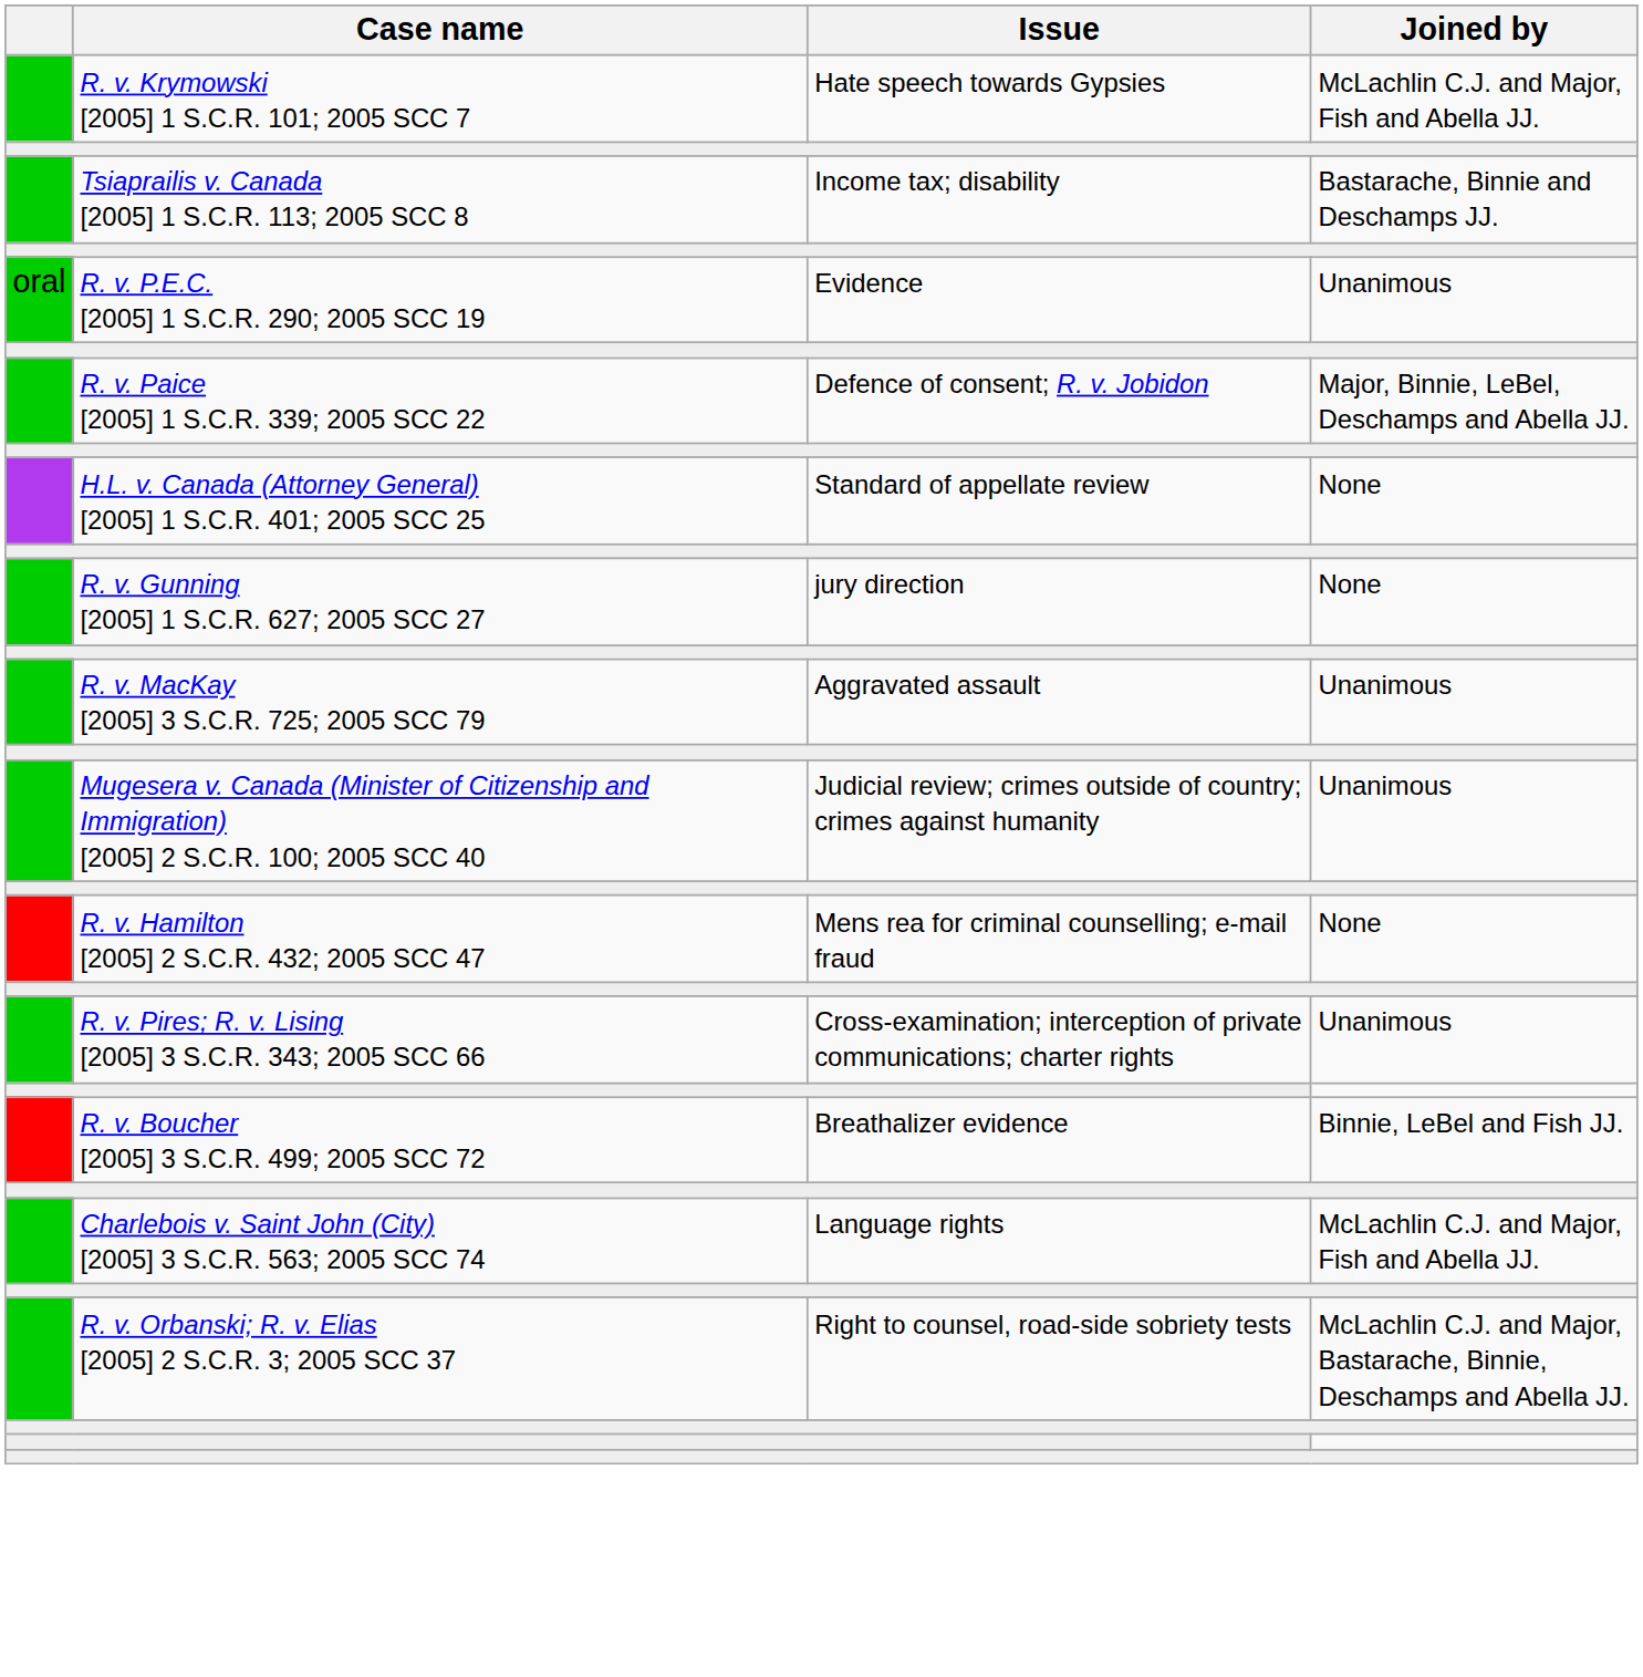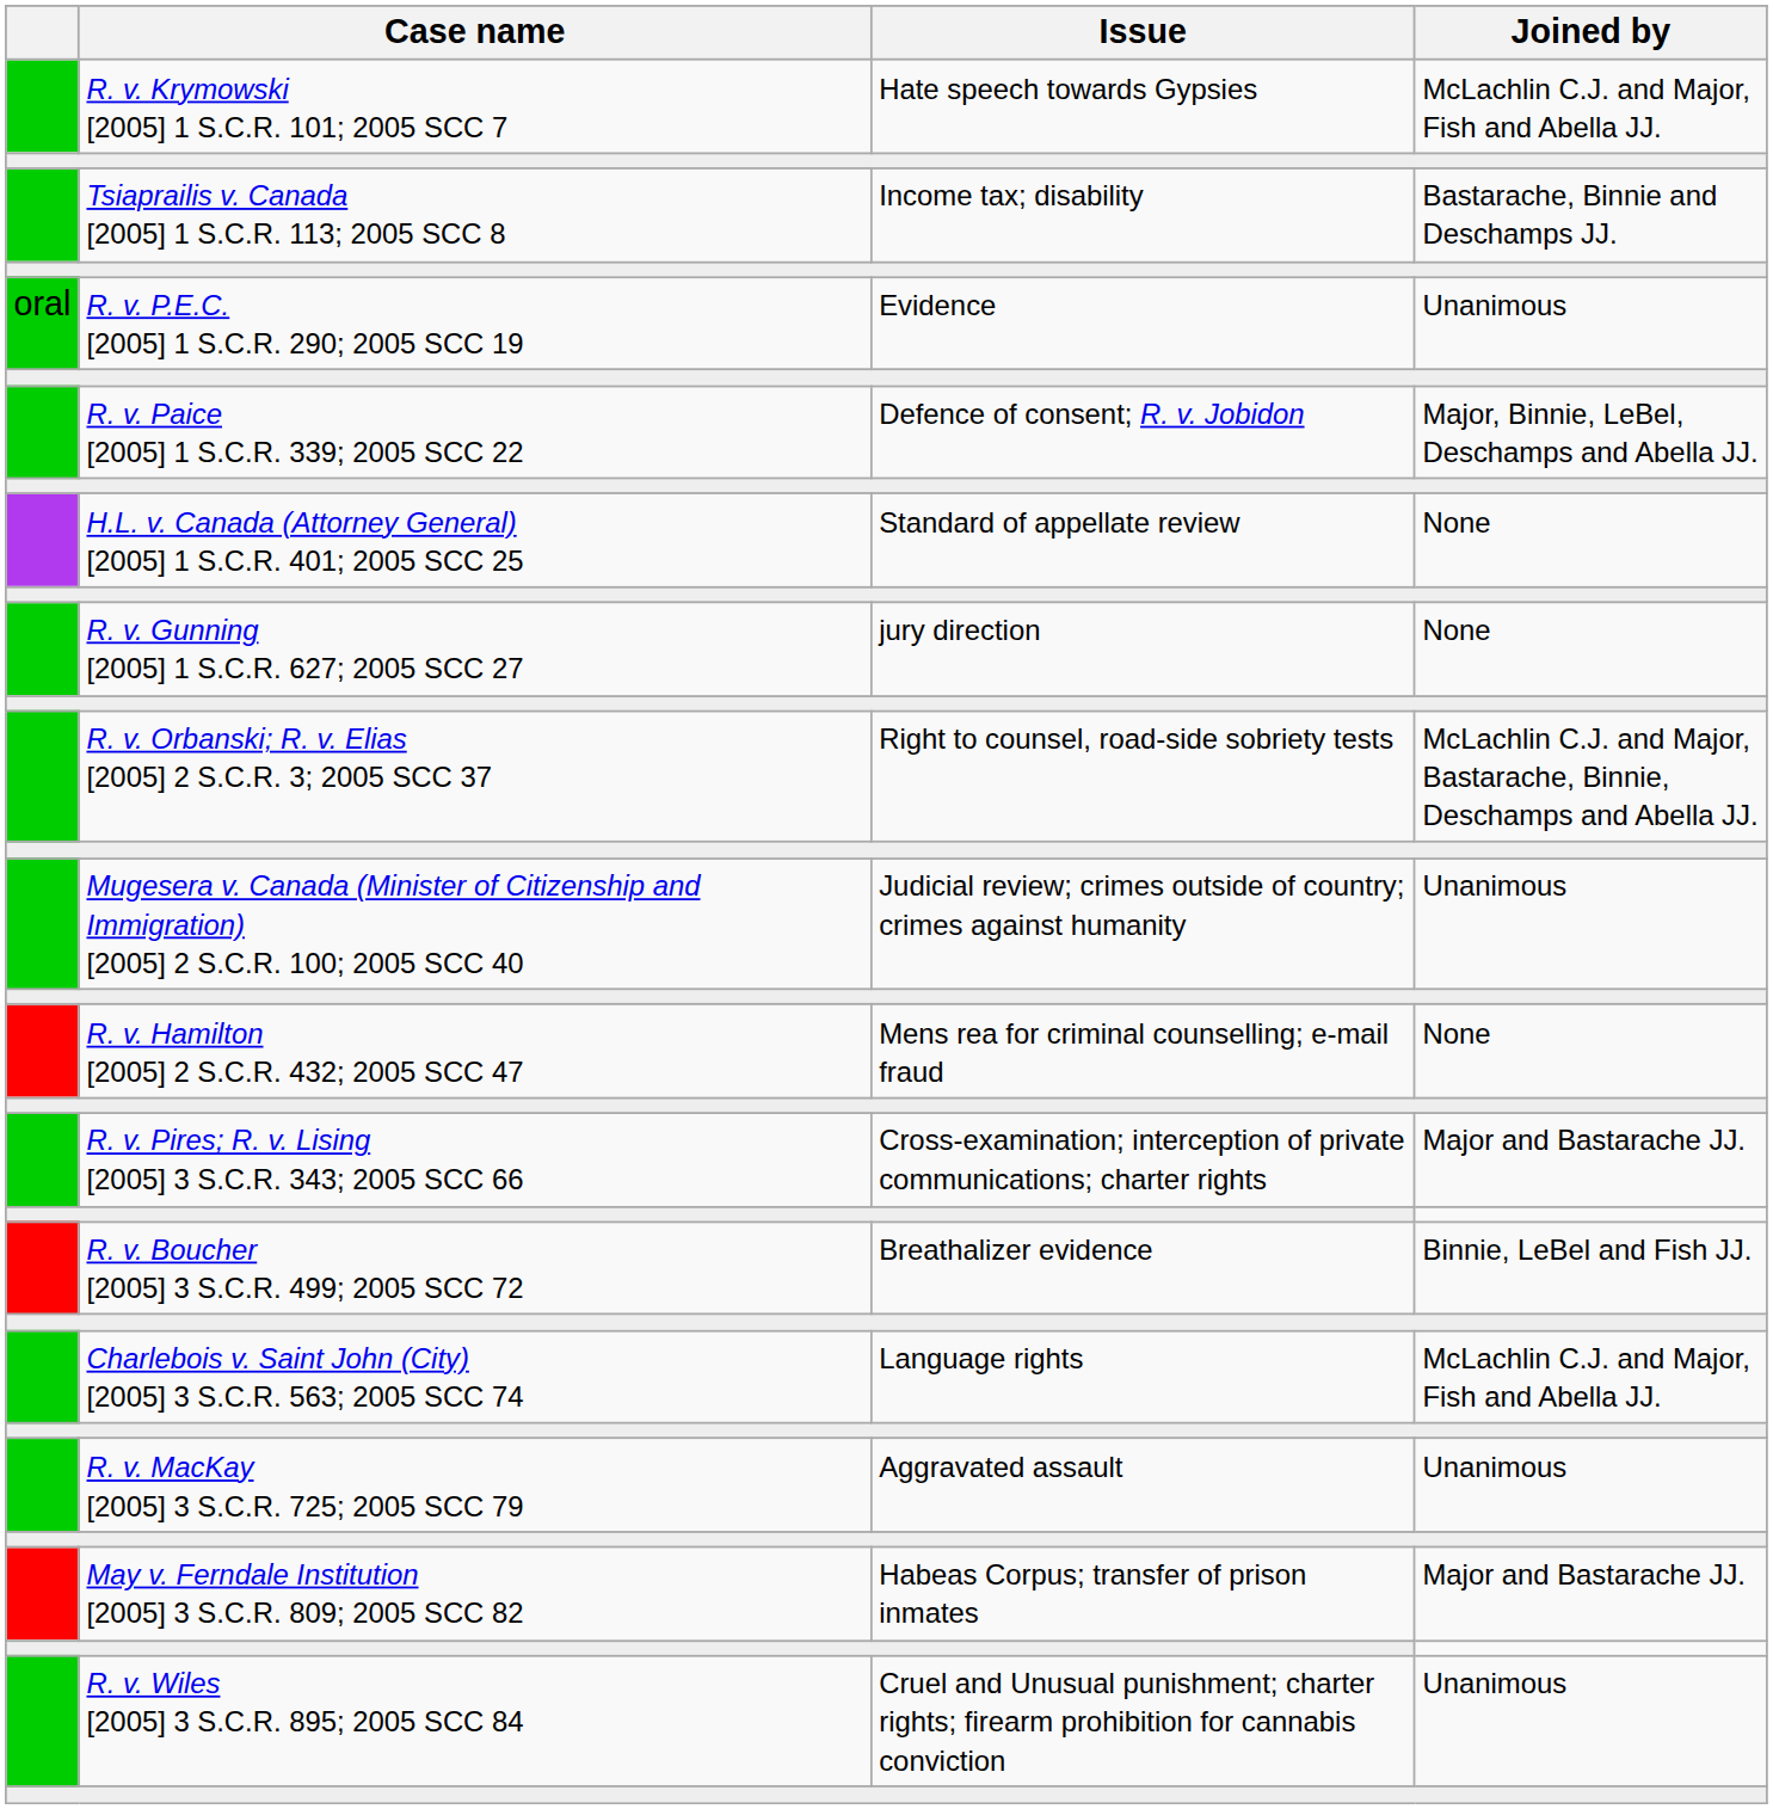 <table class="wikitable" width=825>
 <tr bgcolor="#CCCCCC">
 <th width=25px></th>
 <th width=45%>Case name</th>
 <th>Issue</th>
 <th>Joined by</th>
 </tr>
 <tr>
 <td bgcolor="#00CD00"><br><br></td>
 <td align=left valign=top><small><em><a href='#'>R. v. Krymowski</a></em><br> [2005] 1 S.C.R. 101; 2005 SCC 7 </small></td>
 <td valign=top><small>Hate speech towards Gypsies</small></td>
 <td width=20% valign=top><small>McLachlin C.J. and Major, Fish and Abella JJ.</small></td>
 </tr>
 <tr>
 <td bgcolor=#EEEEEE colspan=4 valign=top><small></small></td>
 </tr>
 <tr>
 <td bgcolor="#00CD00"><br><br></td>
 <td align=left valign=top><small><em><a href='#'>Tsiaprailis v. Canada</a></em> <br> [2005] 1 S.C.R. 113; 2005 SCC 8 </small></td>
 <td valign=top><small>Income tax; disability</small></td>
 <td width=20% valign=top><small>Bastarache, Binnie and Deschamps JJ.</small></td>
 </tr>
 <tr>
 <td bgcolor=#EEEEEE colspan=4 valign=top><small></small></td>
 </tr>
 <tr>
 <td bgcolor="#00CD00">oral<br><br></td>
 <td align=left valign=top><small><em><a href='#'>R. v. P.E.C.</a></em><br> [2005] 1 S.C.R. 290; 2005 SCC 19 </small></td>
 <td valign=top><small>Evidence</small></td>
 <td width=20% valign=top><small>Unanimous</small></td>
 </tr>
 <tr>
 <td bgcolor=#EEEEEE colspan=4 valign=top><small></small></td>
 </tr>
 <tr>
 <td bgcolor="#00CD00"><br><br></td>
 <td align=left valign=top><small><em><a href='#'>R. v. Paice</a></em><br> [2005] 1 S.C.R. 339; 2005 SCC 22 </small></td>
 <td valign=top><small>Defence of consent; <em><a href='#'>R. v. Jobidon</a></em></small></td>
 <td width=20% valign=top><small>Major, Binnie, LeBel, Deschamps and Abella JJ.</small></td>
 </tr>
 <tr>
 <td bgcolor=#EEEEEE colspan=4 valign=top><small></small></td>
 </tr>
 <tr>
 <td bgcolor="#B23AEE"><br><br></td>
 <td align=left valign=top><small><em><a href='#'>H.L. v. Canada (Attorney General)</a></em><br> [2005] 1 S.C.R. 401; 2005 SCC 25 </small></td>
 <td valign=top><small>Standard of appellate review</small></td>
 <td width=20% valign=top><small> None</small></td>
 </tr>
 <tr>
 <td bgcolor=#EEEEEE colspan=4 valign=top><small></small></td>
 </tr>
 <tr>
 <td bgcolor="#00CD00"><br><br></td>
 <td align=left valign=top><small><em><a href='#'>R. v. Gunning</a></em><br> [2005] 1 S.C.R. 627; 2005 SCC 27 </small></td>
 <td valign=top><small>jury direction</small></td>
 <td width=20% valign=top><small> None</small></td>
 </tr>
 <tr>
 <td bgcolor=#EEEEEE colspan=4 valign=top><small></small></td>
 </tr>
 <tr>
 <td bgcolor="#00CD00"><br><br></td>
-<td align=left valign=top><small><em><a href='#'>R. v. MacKay</a></em><br> [2005] 3 S.C.R. 725; 2005 SCC 79 </small></td>
-<td valign=top><small>Aggravated assault</small></td>
-<td width=20% valign=top><small>Unanimous</small></td>
+<td align=left valign=top><small><em><a href='#'>R. v. Orbanski; R. v. Elias</a></em><br> [2005] 2 S.C.R. 3; 2005 SCC 37 </small></td>
+<td valign=top><small>Right to counsel, road-side sobriety tests</small></td>
+<td width=20% valign=top><small>McLachlin C.J. and Major, Bastarache, Binnie, Deschamps and Abella JJ.</small></td>
 </tr>
 <tr>
 <td bgcolor=#EEEEEE colspan=4 valign=top><small></small></td>
 </tr>
 <tr>
 <td bgcolor="#00CD00"><br><br></td>
 <td align=left valign=top><small><em><a href='#'>Mugesera v. Canada (Minister of Citizenship and Immigration)</a></em><br> [2005] 2 S.C.R. 100; 2005 SCC 40 </small></td>
 <td valign=top><small>Judicial review; crimes outside of country; crimes against humanity</small></td>
 <td width=20% valign=top><small>Unanimous</small></td>
 </tr>
 <tr>
 <td bgcolor=#EEEEEE colspan=4 valign=top><small></small></td>
 </tr>
 <tr>
 <td bgcolor="red"><br><br></td>
 <td align=left valign=top><small><em><a href='#'>R. v. Hamilton</a></em><br> [2005] 2 S.C.R. 432; 2005 SCC 47 </small></td>
 <td valign=top><small>Mens rea for criminal counselling; e-mail fraud</small></td>
 <td width=20% valign=top><small> None</small></td>
 </tr>
 <tr>
 <td bgcolor=#EEEEEE colspan=4 valign=top><small></small></td>
 </tr>
 <tr>
 <td bgcolor="#00CD00"><br><br></td>
 <td align=left valign=top><small><em><a href='#'>R. v. Pires; R. v. Lising</a></em><br> [2005] 3 S.C.R. 343; 2005 SCC 66 </small></td>
 <td valign=top><small>Cross-examination; interception of private communications; charter rights</small></td>
-<td width=20% valign=top><small>Unanimous</small></td>
+<td width=20% valign=top><small>Major and Bastarache JJ.</small></td>
 </tr>
 <tr>
 <td bgcolor=#EEEEEE colspan=3 valign=top><small></small></td>
 </tr>
 <tr>
 <td bgcolor="red"><br><br></td>
 <td align=left valign=top><small><em><a href='#'>R. v. Boucher</a></em><br> [2005] 3 S.C.R. 499; 2005 SCC 72 </small></td>
 <td valign=top><small>Breathalizer evidence</small></td>
 <td width=20% valign=top><small>Binnie, LeBel and Fish JJ.</small></td>
 </tr>
 <tr>
 <td bgcolor=#EEEEEE colspan=4 valign=top><small></small></td>
 </tr>
 <tr>
 <td bgcolor="#00CD00"><br><br></td>
 <td align=left valign=top><small><em><a href='#'>Charlebois v. Saint John (City)</a></em><br>[2005] 3 S.C.R. 563; 2005 SCC 74 </small></td>
 <td valign=top><small>Language rights</small></td>
 <td width=20% valign=top><small>McLachlin C.J. and Major, Fish and Abella JJ.</small></td>
 </tr>
 <tr>
 <td bgcolor=#EEEEEE colspan=4 valign=top><small></small></td>
 </tr>
 <tr>
 <td bgcolor="#00CD00"><br><br></td>
-<td align=left valign=top><small><em><a href='#'>R. v. Orbanski; R. v. Elias</a></em><br> [2005] 2 S.C.R. 3; 2005 SCC 37 </small></td>
-<td valign=top><small>Right to counsel, road-side sobriety tests</small></td>
-<td width=20% valign=top><small>McLachlin C.J. and Major, Bastarache, Binnie, Deschamps and Abella JJ.</small></td>
+<td align=left valign=top><small><em><a href='#'>R. v. MacKay</a></em><br> [2005] 3 S.C.R. 725; 2005 SCC 79 </small></td>
+<td valign=top><small>Aggravated assault</small></td>
+<td width=20% valign=top><small>Unanimous</small></td>
 </tr>
 <tr>
 <td bgcolor=#EEEEEE colspan=4 valign=top><small></small></td>
 </tr>
 <tr>
+<td bgcolor="red"><br><br></td>
+<td align=left valign=top><small><em><a href='#'>May v. Ferndale Institution</a></em><br>[2005] 3 S.C.R. 809; 2005 SCC 82 </small></td>
+<td valign=top><small>Habeas Corpus; transfer of prison inmates</small></td>
+<td width=20% valign=top><small>Major and Bastarache JJ.</small></td>
+</tr>
+<tr>
 <td bgcolor=#EEEEEE colspan=3 valign=top><small></small></td>
+</tr>
+<tr>
+<td bgcolor="#00CD00"><br><br></td>
+<td align=left valign=top><small><em><a href='#'>R. v. Wiles</a></em><br> [2005] 3 S.C.R. 895; 2005 SCC 84 </small></td>
+<td valign=top><small>Cruel and Unusual punishment; charter rights; firearm prohibition for cannabis conviction</small></td>
+<td width=20% valign=top><small>Unanimous</small></td>
 </tr>
 <tr>
 <td bgcolor=#EEEEEE colspan=4 valign=top><small></small></td>
 </tr>
 </table>
